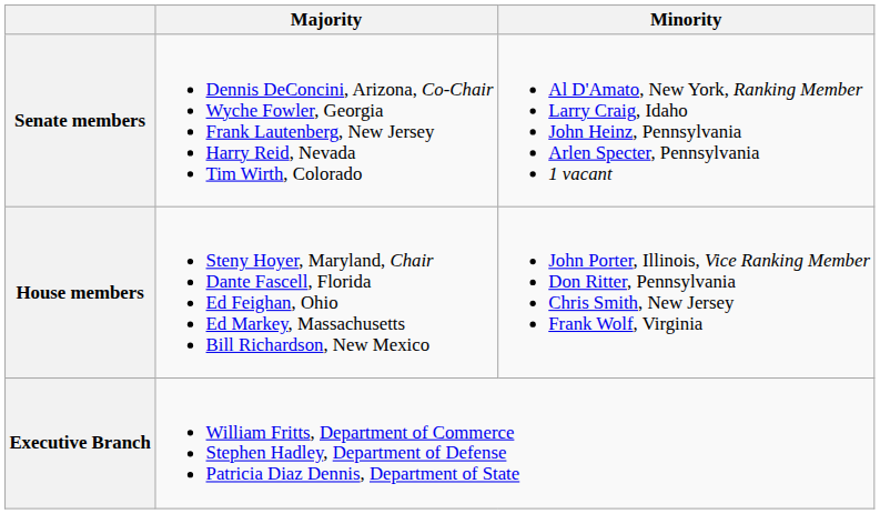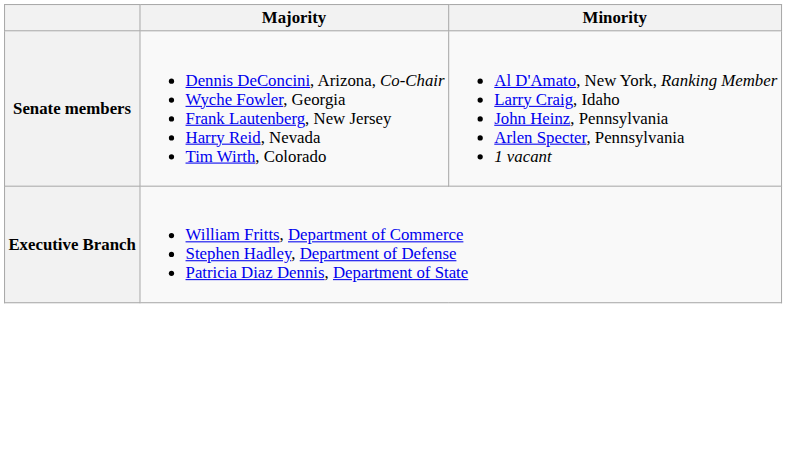 <table class=wikitable>
 <tr>
 <th></th>
 <th>Majority</th>
 <th>Minority</th>
 </tr>
 <tr>
 <th>Senate members</th>
 <td valign="top" ><br><ul><li><a href='#'>Dennis DeConcini</a>, Arizona, <em>Co-Chair</em></li><li><a href='#'>Wyche Fowler</a>, Georgia</li><li><a href='#'>Frank Lautenberg</a>, New Jersey</li><li><a href='#'>Harry Reid</a>, Nevada</li><li><a href='#'>Tim Wirth</a>, Colorado</li></ul></td>
 <td valign="top" ><br><ul><li><a href='#'>Al D'Amato</a>, New York, <em>Ranking Member</em></li><li><a href='#'>Larry Craig</a>, Idaho</li><li><a href='#'>John Heinz</a>, Pennsylvania </li><li><a href='#'>Arlen Specter</a>, Pennsylvania </li><li><em>1 vacant</em></li></ul></td>
 </tr>
 <tr>
-<th>House members</th>
-<td valign="top" ><br><ul><li><a href='#'>Steny Hoyer</a>, Maryland, <em>Chair</em></li><li><a href='#'>Dante Fascell</a>, Florida</li><li><a href='#'>Ed Feighan</a>, Ohio</li><li><a href='#'>Ed Markey</a>, Massachusetts</li><li><a href='#'>Bill Richardson</a>, New Mexico</li></ul></td>
-<td valign="top" ><br><ul><li><a href='#'>John Porter</a>, Illinois, <em>Vice Ranking Member</em></li><li><a href='#'>Don Ritter</a>, Pennsylvania</li><li><a href='#'>Chris Smith</a>, New Jersey</li><li><a href='#'>Frank Wolf</a>, Virginia</li></ul></td>
-</tr>
-<tr>
 <th>Executive Branch</th>
 <td colspan=2><br><ul><li><a href='#'>William Fritts</a>, <a href='#'>Department of Commerce</a></li><li><a href='#'>Stephen Hadley</a>, <a href='#'>Department of Defense</a></li><li><a href='#'>Patricia Diaz Dennis</a>, <a href='#'>Department of State</a></li></ul></td>
 </tr>
 </table>
